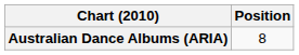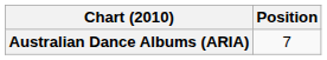 <table class="wikitable plainrowheaders" style="text-align:center">
 <tr>
 <th scope="col">Chart (2010)</th>
 <th scope="col">Position</th>
 </tr>
 <tr>
 <th scope="row">Australian Dance Albums (ARIA)</th>
-<td>8</td>
+<td>7</td>
 </tr>
 </table>
